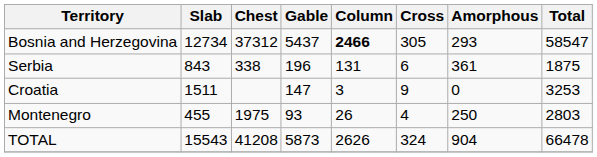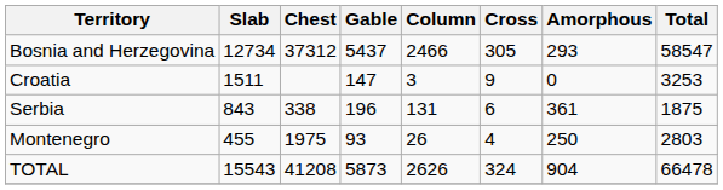 <table class="wikitable">
 <tr>
 <th>Territory</th>
 <th>Slab</th>
 <th>Chest</th>
 <th>Gable</th>
 <th>Column</th>
 <th>Cross</th>
 <th>Amorphous</th>
 <th>Total</th>
 </tr>
 <tr>
 <td>Bosnia and Herzegovina</td>
 <td>12734</td>
 <td>37312</td>
 <td>5437</td>
-<td><strong>2466</strong></td>
+<td>2466</td>
 <td>305</td>
 <td>293</td>
 <td>58547</td>
+</tr>
+<tr>
+<td>Croatia</td>
+<td>1511</td>
+<td></td>
+<td>147</td>
+<td>3</td>
+<td>9</td>
+<td>0</td>
+<td>3253</td>
 </tr>
 <tr>
 <td>Serbia</td>
 <td>843</td>
 <td>338</td>
 <td>196</td>
 <td>131</td>
 <td>6</td>
 <td>361</td>
 <td>1875</td>
-</tr>
-<tr>
-<td>Croatia</td>
-<td>1511</td>
-<td></td>
-<td>147</td>
-<td>3</td>
-<td>9</td>
-<td>0</td>
-<td>3253</td>
 </tr>
 <tr>
 <td>Montenegro</td>
 <td>455</td>
 <td>1975</td>
 <td>93</td>
 <td>26</td>
 <td>4</td>
 <td>250</td>
 <td>2803</td>
 </tr>
 <tr>
 <td>TOTAL</td>
 <td>15543</td>
 <td>41208</td>
 <td>5873</td>
 <td>2626</td>
 <td>324</td>
 <td>904</td>
 <td>66478</td>
 </tr>
 <tr>
 </tr>
 </table>
